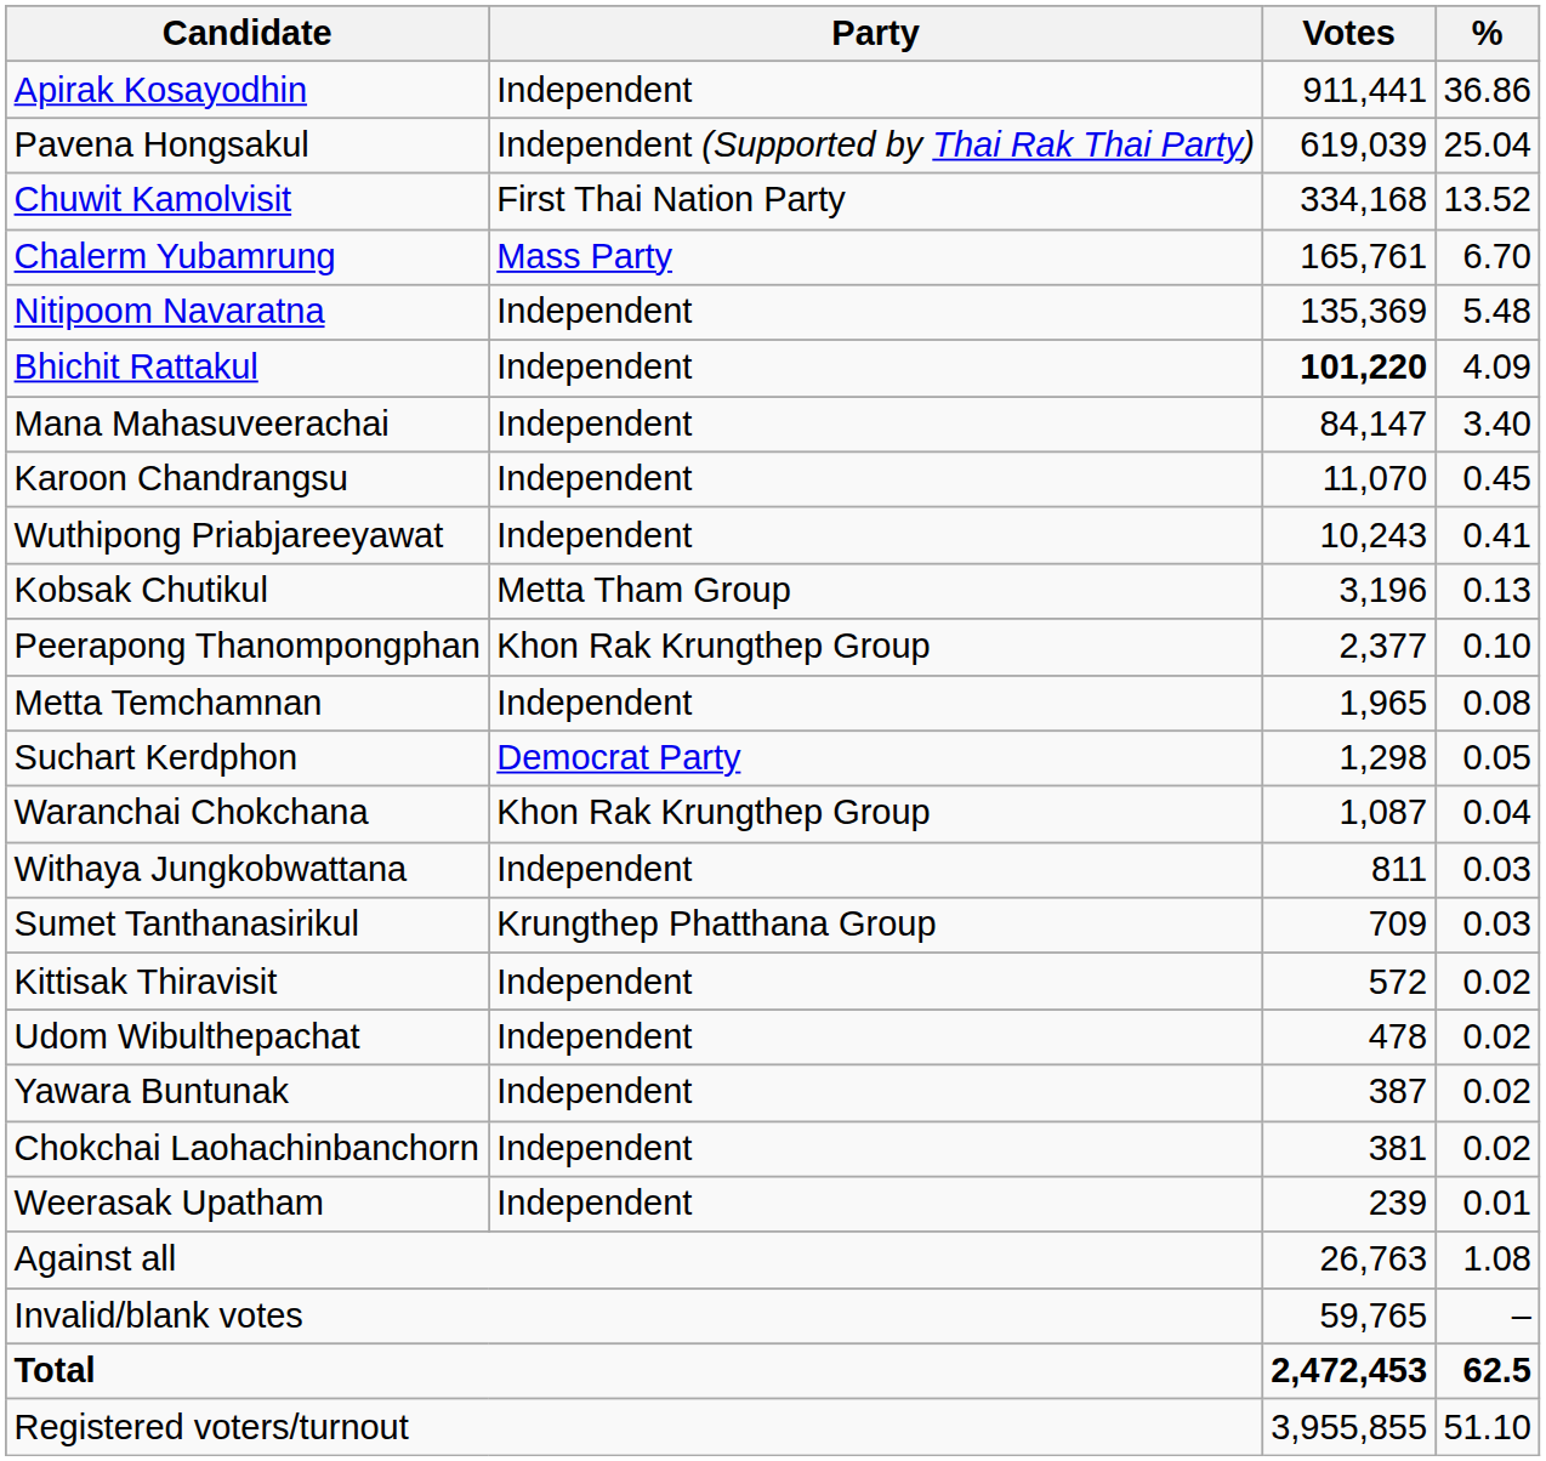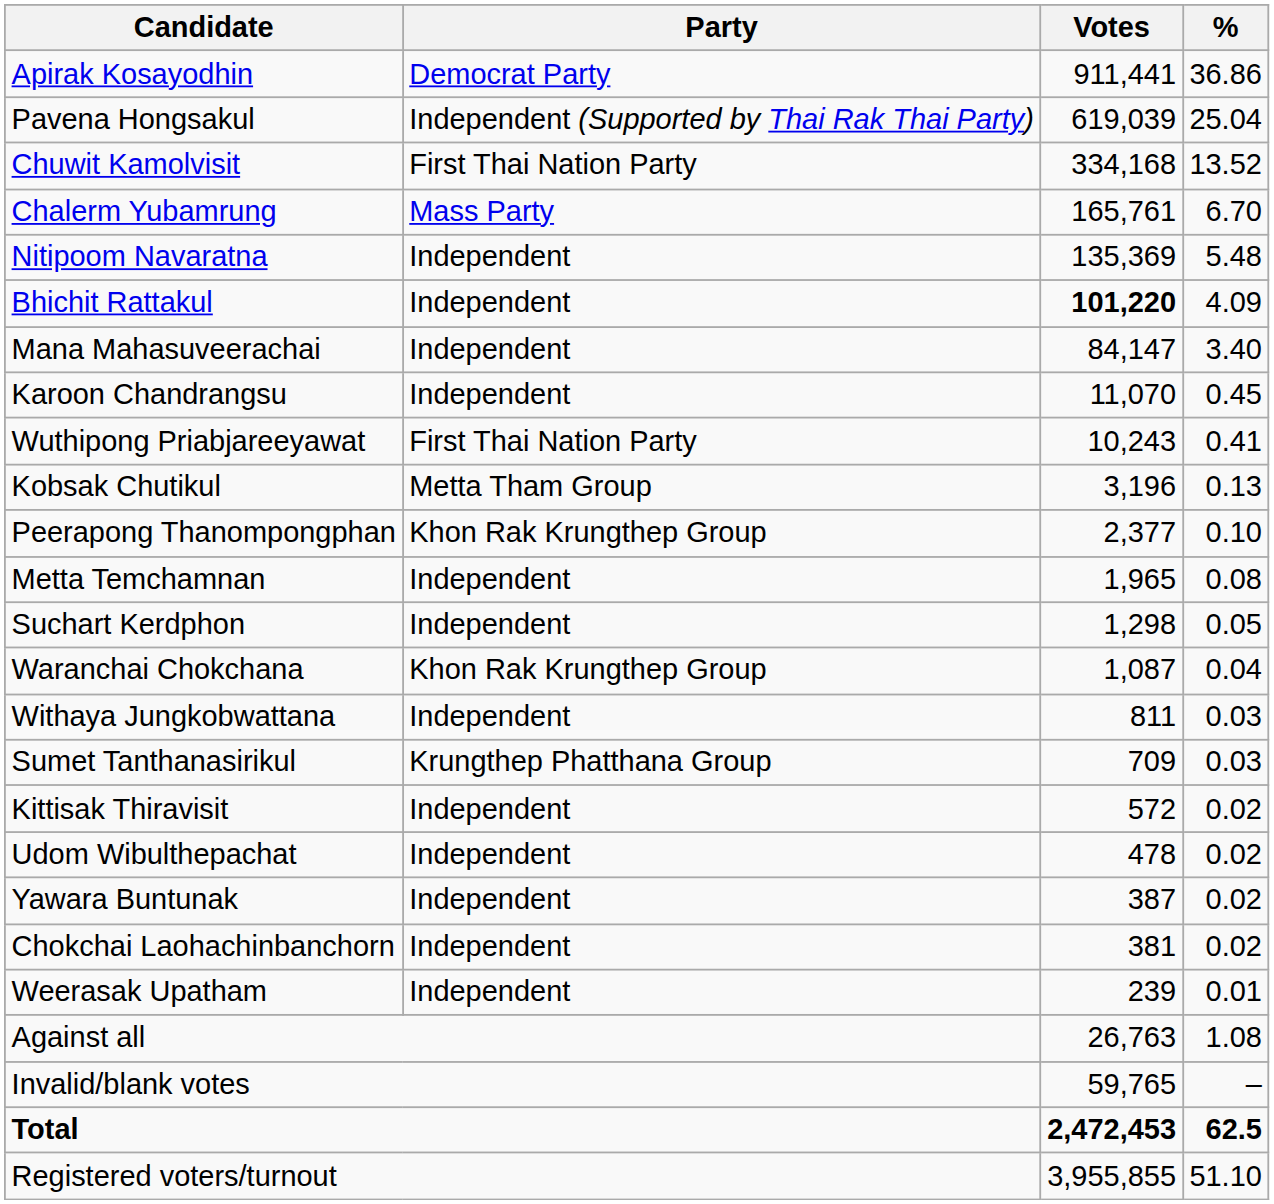 <table class=wikitable style=text-align:right>
 <tr>
 <th>Candidate</th>
 <th>Party</th>
 <th>Votes</th>
 <th>%</th>
 </tr>
 <tr>
 <td align=left><a href='#'>Apirak Kosayodhin</a></td>
-<td align=left>Independent</td>
+<td align=left><a href='#'>Democrat Party</a></td>
 <td>911,441</td>
 <td>36.86</td>
 </tr>
 <tr>
 <td align=left>Pavena Hongsakul</td>
 <td align=left>Independent <em>(Supported by <a href='#'>Thai Rak Thai Party</a>)</em></td>
 <td>619,039</td>
 <td>25.04</td>
 </tr>
 <tr>
 <td align=left><a href='#'>Chuwit Kamolvisit</a></td>
 <td align=left>First Thai Nation Party</td>
 <td>334,168</td>
 <td>13.52</td>
 </tr>
 <tr>
 <td align=left><a href='#'>Chalerm Yubamrung</a></td>
 <td align=left><a href='#'>Mass Party</a></td>
 <td>165,761</td>
 <td>6.70</td>
 </tr>
 <tr>
 <td align=left><a href='#'>Nitipoom Navaratna</a></td>
 <td align=left>Independent</td>
 <td>135,369</td>
 <td>5.48</td>
 </tr>
 <tr>
 <td align=left><a href='#'>Bhichit Rattakul</a></td>
 <td align=left>Independent</td>
 <td><strong>101,220</strong></td>
 <td>4.09</td>
 </tr>
 <tr>
 <td align=left>Mana Mahasuveerachai</td>
 <td align=left>Independent</td>
 <td>84,147</td>
 <td>3.40</td>
 </tr>
 <tr>
 <td align=left>Karoon Chandrangsu</td>
 <td align=left>Independent</td>
 <td>11,070</td>
 <td>0.45</td>
 </tr>
 <tr>
 <td align=left>Wuthipong Priabjareeyawat</td>
-<td align=left>Independent</td>
+<td align=left>First Thai Nation Party</td>
 <td>10,243</td>
 <td>0.41</td>
 </tr>
 <tr>
 <td align=left>Kobsak Chutikul</td>
 <td align=left>Metta Tham Group</td>
 <td>3,196</td>
 <td>0.13</td>
 </tr>
 <tr>
 <td align=left>Peerapong Thanompongphan</td>
 <td align=left>Khon Rak Krungthep Group</td>
 <td>2,377</td>
 <td>0.10</td>
 </tr>
 <tr>
 <td align=left>Metta Temchamnan</td>
 <td align=left>Independent</td>
 <td>1,965</td>
 <td>0.08</td>
 </tr>
 <tr>
 <td align=left>Suchart Kerdphon</td>
-<td align=left><a href='#'>Democrat Party</a></td>
+<td align=left>Independent</td>
 <td>1,298</td>
 <td>0.05</td>
 </tr>
 <tr>
 <td align=left>Waranchai Chokchana</td>
 <td align=left>Khon Rak Krungthep Group</td>
 <td>1,087</td>
 <td>0.04</td>
 </tr>
 <tr>
 <td align=left>Withaya Jungkobwattana</td>
 <td align=left>Independent</td>
 <td>811</td>
 <td>0.03</td>
 </tr>
 <tr>
 <td align=left>Sumet Tanthanasirikul</td>
 <td align=left>Krungthep Phatthana Group</td>
 <td>709</td>
 <td>0.03</td>
 </tr>
 <tr>
 <td align=left>Kittisak Thiravisit</td>
 <td align=left>Independent</td>
 <td>572</td>
 <td>0.02</td>
 </tr>
 <tr>
 <td align=left>Udom Wibulthepachat</td>
 <td align=left>Independent</td>
 <td>478</td>
 <td>0.02</td>
 </tr>
 <tr>
 <td align=left>Yawara Buntunak</td>
 <td align=left>Independent</td>
 <td>387</td>
 <td>0.02</td>
 </tr>
 <tr>
 <td align=left>Chokchai Laohachinbanchorn</td>
 <td align=left>Independent</td>
 <td>381</td>
 <td>0.02</td>
 </tr>
 <tr>
 <td align=left>Weerasak Upatham</td>
 <td align=left>Independent</td>
 <td>239</td>
 <td>0.01</td>
 </tr>
 <tr>
 <td align=left colspan=2>Against all</td>
 <td>26,763</td>
 <td>1.08</td>
 </tr>
 <tr>
 <td align=left colspan=2>Invalid/blank votes</td>
 <td>59,765</td>
 <td>–</td>
 </tr>
 <tr>
 <td align=left colspan=2><strong>Total</strong></td>
 <td><strong>2,472,453</strong></td>
 <td><strong>62.5</strong></td>
 </tr>
 <tr>
 <td align=left colspan=2>Registered voters/turnout</td>
 <td>3,955,855</td>
 <td>51.10</td>
 </tr>
 </table>
